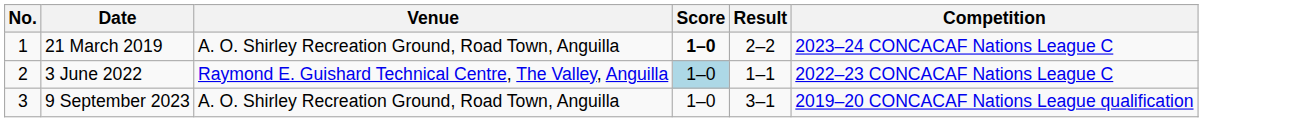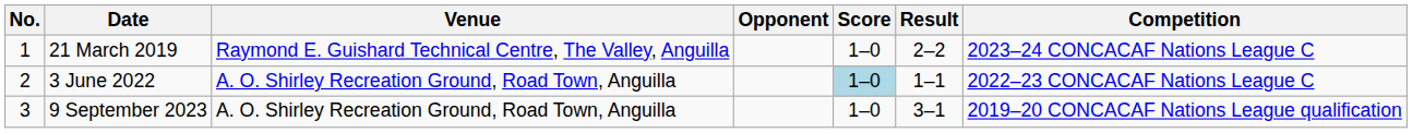 <table class="wikitable sortable">
 <tr>
 <th scope="col">No.</th>
 <th scope="col">Date</th>
 <th scope="col">Venue</th>
+<th scope="col">Opponent</th>
 <th scope="col">Score</th>
 <th scope="col">Result</th>
 <th scope="col">Competition</th>
 </tr>
 <tr>
 <td align="center">1</td>
 <td>21 March 2019</td>
-<td>A. O. Shirley Recreation Ground, Road Town, Anguilla</td>
-<td align="center"><strong>1–0</strong></td>
+<td><a href='#'>Raymond E. Guishard Technical Centre</a>, <a href='#'>The Valley</a>, <a href='#'>Anguilla</a></td>
+<td></td>
+<td align="center">1–0</td>
 <td align="center">2–2</td>
 <td><a href='#'>2023–24 CONCACAF Nations League C</a></td>
 </tr>
 <tr>
 <td align="center">2</td>
 <td>3 June 2022</td>
-<td><a href='#'>Raymond E. Guishard Technical Centre</a>, <a href='#'>The Valley</a>, <a href='#'>Anguilla</a></td>
+<td><a href='#'>A. O. Shirley Recreation Ground</a>, <a href='#'>Road Town</a>, Anguilla</td>
+<td></td>
 <td align="center" style="background: lightblue;">1–0</td>
 <td align="center">1–1</td>
 <td><a href='#'>2022–23 CONCACAF Nations League C</a></td>
 </tr>
 <tr>
 <td align="center">3</td>
 <td>9 September 2023</td>
 <td>A. O. Shirley Recreation Ground, Road Town, Anguilla</td>
+<td></td>
 <td align="center">1–0</td>
 <td align="center">3–1</td>
 <td><a href='#'>2019–20 CONCACAF Nations League qualification</a></td>
 </tr>
 </table>
